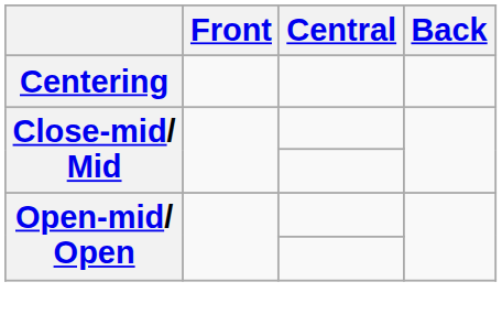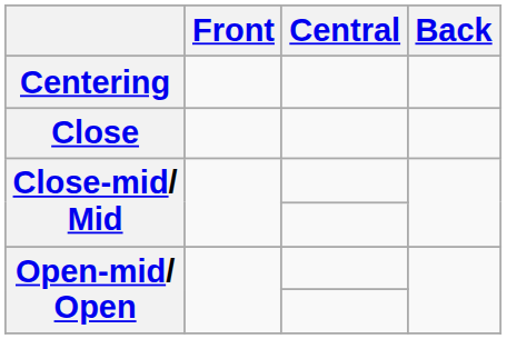 <table class="wikitable">
 <tr>
 <th></th>
 <th><a href='#'>Front</a></th>
 <th><a href='#'>Central</a></th>
 <th><a href='#'>Back</a></th>
 </tr>
 <tr align="center">
 <th><a href='#'>Centering</a></th>
+<td align="center"> </td>
+<td align="center"> </td>
+<td align="center"> </td>
+</tr>
+<tr align="center">
+<th><a href='#'>Close</a></th>
 <td align="center"> </td>
 <td align="center"> </td>
 <td align="center"> </td>
 </tr>
 <tr align="center">
 <th rowspan="2"><a href='#'>Close-mid</a>/<br><a href='#'>Mid</a></th>
 <td rowspan="2" align="center"> </td>
 <td align="center"> </td>
 <td rowspan="2" align="center"> </td>
 </tr>
 <tr align="center">
 <td align="center"> </td>
 </tr>
 <tr align="center">
 <th rowspan="2"><a href='#'>Open-mid</a>/<br><a href='#'>Open</a></th>
 <td rowspan="2" align="center"> </td>
 <td align="center"> </td>
 <td rowspan="2" align="center"> </td>
 </tr>
 <tr align="center">
 <td align="center"> </td>
 </tr>
 </table>
